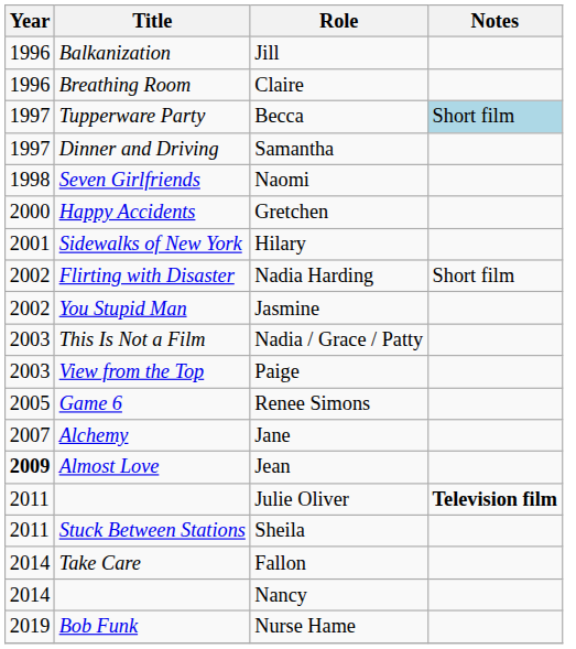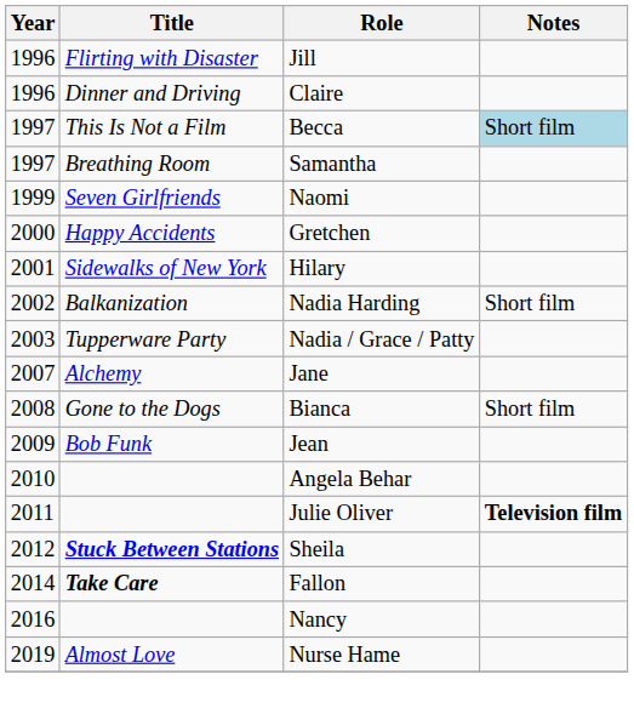 <table class="wikitable sortable plainrowheaders">
 <tr>
 <th>Year</th>
 <th>Title</th>
 <th>Role</th>
 <th class="unsortable">Notes</th>
 </tr>
 <tr>
 <td>1996</td>
-<td><em>Balkanization</em></td>
+<td><em><a href='#'>Flirting with Disaster</a></em></td>
 <td>Jill</td>
 <td></td>
 </tr>
 <tr>
 <td>1996</td>
-<td><em>Breathing Room</em></td>
+<td><em>Dinner and Driving</em></td>
 <td>Claire</td>
 <td></td>
 </tr>
 <tr>
 <td>1997</td>
-<td><em>Tupperware Party</em></td>
+<td><em>This Is Not a Film</em></td>
 <td>Becca</td>
 <td style="background: lightblue;">Short film</td>
 </tr>
 <tr>
 <td>1997</td>
-<td><em>Dinner and Driving</em></td>
+<td><em>Breathing Room</em></td>
 <td>Samantha</td>
 <td></td>
 </tr>
 <tr>
-<td>1998</td>
+<td>1999</td>
 <td><em><a href='#'>Seven Girlfriends</a></em></td>
 <td>Naomi</td>
 <td></td>
 </tr>
 <tr>
 <td>2000</td>
 <td><em><a href='#'>Happy Accidents</a></em></td>
 <td>Gretchen</td>
 <td></td>
 </tr>
 <tr>
 <td>2001</td>
 <td><em><a href='#'>Sidewalks of New York</a></em></td>
 <td>Hilary</td>
 <td></td>
 </tr>
 <tr>
 <td>2002</td>
-<td><em><a href='#'>Flirting with Disaster</a></em></td>
+<td><em>Balkanization</em></td>
 <td>Nadia Harding</td>
 <td>Short film</td>
 </tr>
 <tr>
-<td>2002</td>
-<td><em><a href='#'>You Stupid Man</a></em></td>
-<td>Jasmine</td>
-<td></td>
-</tr>
-<tr>
 <td>2003</td>
-<td><em>This Is Not a Film</em></td>
+<td><em>Tupperware Party</em></td>
 <td>Nadia / Grace / Patty</td>
-<td></td>
-</tr>
-<tr>
-<td>2003</td>
-<td><em><a href='#'>View from the Top</a></em></td>
-<td>Paige</td>
-<td></td>
-</tr>
-<tr>
-<td>2005</td>
-<td><em><a href='#'>Game 6</a></em></td>
-<td>Renee Simons</td>
 <td></td>
 </tr>
 <tr>
 <td>2007</td>
 <td><em><a href='#'>Alchemy</a></em></td>
 <td>Jane</td>
 <td></td>
 </tr>
 <tr>
-<td><strong>2009</strong></td>
-<td><em><a href='#'>Almost Love</a></em></td>
+<td>2008</td>
+<td><em>Gone to the Dogs</em></td>
+<td>Bianca</td>
+<td>Short film</td>
+</tr>
+<tr>
+<td>2009</td>
+<td><em><a href='#'>Bob Funk</a></em></td>
 <td>Jean</td>
+<td></td>
+</tr>
+<tr>
+<td>2010</td>
+<td><em></em></td>
+<td>Angela Behar</td>
 <td></td>
 </tr>
 <tr>
 <td>2011</td>
 <td><em></em></td>
 <td>Julie Oliver</td>
 <td><strong>Television film</strong></td>
 </tr>
 <tr>
-<td>2011</td>
-<td><em><a href='#'>Stuck Between Stations</a></em></td>
+<td>2012</td>
+<td><strong><em><a href='#'>Stuck Between Stations</a></em></strong></td>
 <td>Sheila</td>
 <td></td>
 </tr>
 <tr>
 <td>2014</td>
-<td><em>Take Care</em></td>
+<td><strong><em>Take Care</em></strong></td>
 <td>Fallon</td>
 <td></td>
 </tr>
 <tr>
-<td>2014</td>
+<td>2016</td>
 <td><em></em></td>
 <td>Nancy</td>
 <td></td>
 </tr>
 <tr>
 <td>2019</td>
-<td><em><a href='#'>Bob Funk</a></em></td>
+<td><em><a href='#'>Almost Love</a></em></td>
 <td>Nurse Hame</td>
 <td></td>
 </tr>
 <tr>
 </tr>
 </table>
